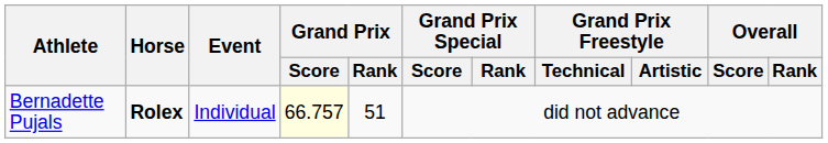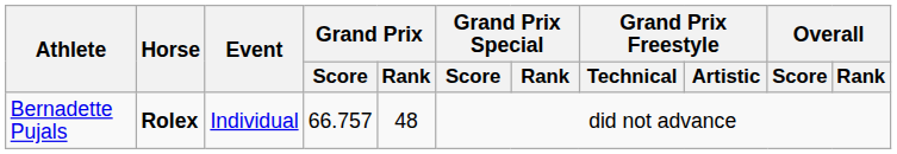 <table class=wikitable style="font-size:90%">
 <tr>
 <th rowspan="2">Athlete</th>
 <th rowspan="2">Horse</th>
 <th rowspan="2">Event</th>
 <th colspan="2">Grand Prix</th>
 <th colspan="2">Grand Prix Special</th>
 <th colspan="2">Grand Prix Freestyle</th>
 <th colspan="2">Overall</th>
 </tr>
 <tr style="font-size:95%">
 <th>Score</th>
 <th>Rank</th>
 <th>Score</th>
 <th>Rank</th>
 <th>Technical</th>
 <th>Artistic</th>
 <th>Score</th>
 <th>Rank</th>
 </tr>
 <tr align=center>
 <td align=left><a href='#'>Bernadette Pujals</a></td>
 <td align=left><strong>Rolex</strong></td>
 <td align=left><a href='#'>Individual</a></td>
-<td style="background: lightyellow;">66.757</td>
-<td>51</td>
+<td>66.757</td>
+<td>48</td>
 <td colspan=6>did not advance</td>
 </tr>
 </table>
